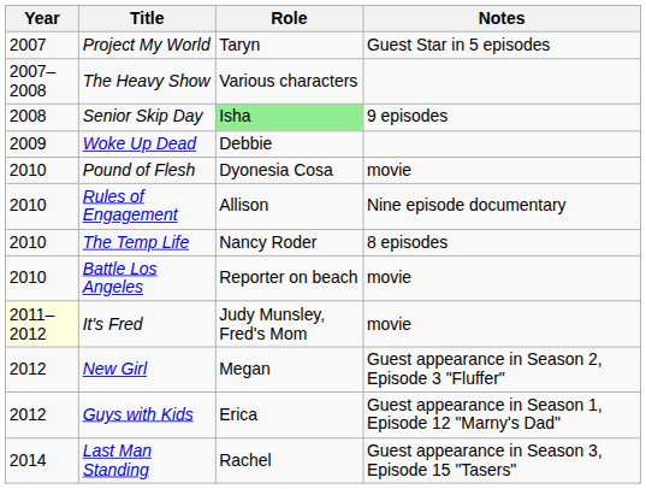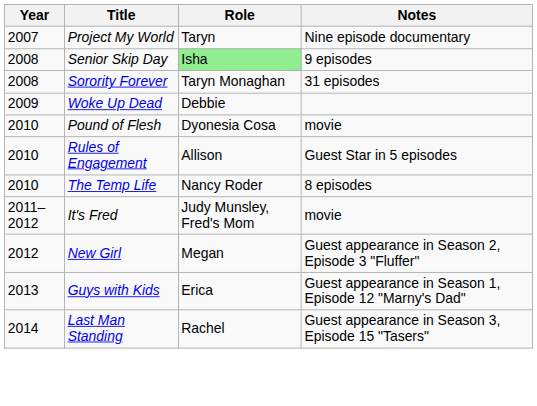 <table class="wikitable sortable">
 <tr>
 <th>Year</th>
 <th>Title</th>
 <th>Role</th>
 <th class="unsortable">Notes</th>
 </tr>
 <tr>
 <td>2007</td>
 <td><em>Project My World</em></td>
 <td>Taryn</td>
-<td>Guest Star in 5 episodes</td>
-</tr>
-<tr>
-<td>2007–2008</td>
-<td><em>The Heavy Show</em></td>
-<td>Various characters</td>
-<td></td>
+<td>Nine episode documentary</td>
 </tr>
 <tr>
 <td>2008</td>
 <td><em>Senior Skip Day</em></td>
 <td style="background: lightgreen;">Isha</td>
 <td>9 episodes</td>
+</tr>
+<tr>
+<td>2008</td>
+<td><em><a href='#'>Sorority Forever</a></em></td>
+<td>Taryn Monaghan</td>
+<td>31 episodes</td>
 </tr>
 <tr>
 <td>2009</td>
 <td><em><a href='#'>Woke Up Dead</a></em></td>
 <td>Debbie</td>
 </tr>
 <tr>
 <td>2010</td>
 <td><em>Pound of Flesh</em></td>
 <td>Dyonesia Cosa</td>
 <td>movie</td>
 </tr>
 <tr>
 <td>2010</td>
 <td><em><a href='#'>Rules of Engagement</a></em></td>
 <td>Allison</td>
-<td>Nine episode documentary</td>
+<td>Guest Star in 5 episodes</td>
 </tr>
 <tr>
 <td>2010</td>
 <td><em><a href='#'>The Temp Life</a></em></td>
 <td>Nancy Roder</td>
 <td>8 episodes</td>
 </tr>
 <tr>
-<td>2010</td>
-<td><em><a href='#'>Battle Los Angeles</a></em></td>
-<td>Reporter on beach</td>
-<td>movie</td>
-</tr>
-<tr>
-<td style="background: lightyellow;">2011–2012</td>
+<td>2011–2012</td>
 <td><em>It's Fred</em></td>
 <td>Judy Munsley, Fred's Mom</td>
 <td>movie</td>
 </tr>
 <tr>
 <td>2012</td>
 <td><em><a href='#'>New Girl</a></em></td>
 <td>Megan</td>
 <td>Guest appearance in Season 2, Episode 3 "Fluffer"</td>
 </tr>
 <tr>
-<td>2012</td>
+<td>2013</td>
 <td><em><a href='#'>Guys with Kids</a></em></td>
 <td>Erica</td>
 <td>Guest appearance in Season 1, Episode 12 "Marny's Dad"</td>
 </tr>
 <tr>
 <td>2014</td>
 <td><em><a href='#'>Last Man Standing</a></em></td>
 <td>Rachel</td>
 <td>Guest appearance in Season 3, Episode 15 "Tasers"</td>
 </tr>
 </table>
